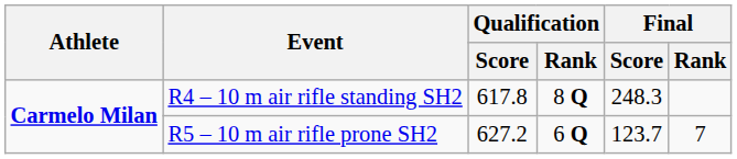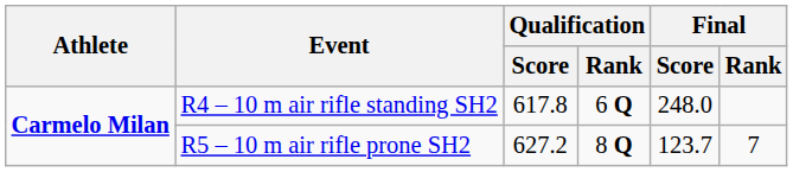 <table class=wikitable style="font-size:90%">
 <tr>
 <th rowspan="2">Athlete</th>
 <th rowspan="2">Event</th>
 <th colspan="2">Qualification</th>
 <th colspan="2">Final</th>
 </tr>
 <tr>
 <th>Score</th>
 <th>Rank</th>
 <th>Score</th>
 <th>Rank</th>
 </tr>
 <tr align=center>
 <td align=left rowspan=2><strong><a href='#'>Carmelo Milan</a></strong></td>
 <td align=left><a href='#'>R4 – 10 m air rifle standing SH2</a></td>
 <td>617.8</td>
-<td>8 <strong>Q</strong></td>
-<td>248.3</td>
+<td>6 <strong>Q</strong></td>
+<td>248.0</td>
 <td></td>
 </tr>
 <tr align=center>
 <td align=left><a href='#'>R5 – 10 m air rifle prone SH2</a></td>
 <td>627.2</td>
-<td>6 <strong>Q</strong></td>
+<td>8 <strong>Q</strong></td>
 <td>123.7</td>
 <td>7</td>
 </tr>
 </table>
